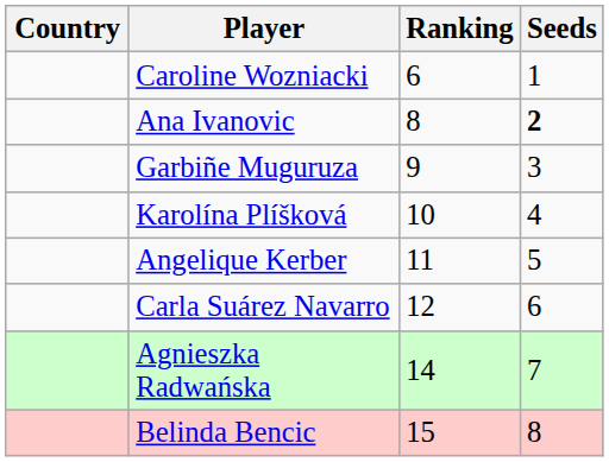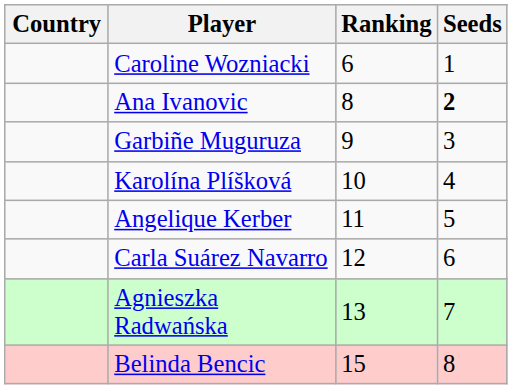 <table class="sortable wikitable">
 <tr>
 <th width="60">Country</th>
 <th width="140">Player</th>
 <th>Ranking</th>
 <th>Seeds</th>
 </tr>
 <tr>
 <td></td>
 <td><a href='#'>Caroline Wozniacki</a></td>
 <td>6</td>
 <td>1</td>
 </tr>
 <tr>
 <td></td>
 <td><a href='#'>Ana Ivanovic</a></td>
 <td>8</td>
 <td><strong>2</strong></td>
 </tr>
 <tr>
 <td></td>
 <td><a href='#'>Garbiñe Muguruza</a></td>
 <td>9</td>
 <td>3</td>
 </tr>
 <tr>
 <td></td>
 <td><a href='#'>Karolína Plíšková</a></td>
 <td>10</td>
 <td>4</td>
 </tr>
 <tr>
 <td></td>
 <td><a href='#'>Angelique Kerber</a></td>
 <td>11</td>
 <td>5</td>
 </tr>
 <tr>
 <td></td>
 <td><a href='#'>Carla Suárez Navarro</a></td>
 <td>12</td>
 <td>6</td>
 </tr>
 <tr style="background:#cfc;">
 <td></td>
 <td><a href='#'>Agnieszka Radwańska</a></td>
-<td>14</td>
+<td>13</td>
 <td>7</td>
 </tr>
 <tr style="background:#fcc;">
 <td></td>
 <td><a href='#'>Belinda Bencic</a></td>
 <td>15</td>
 <td>8</td>
 </tr>
 </table>
